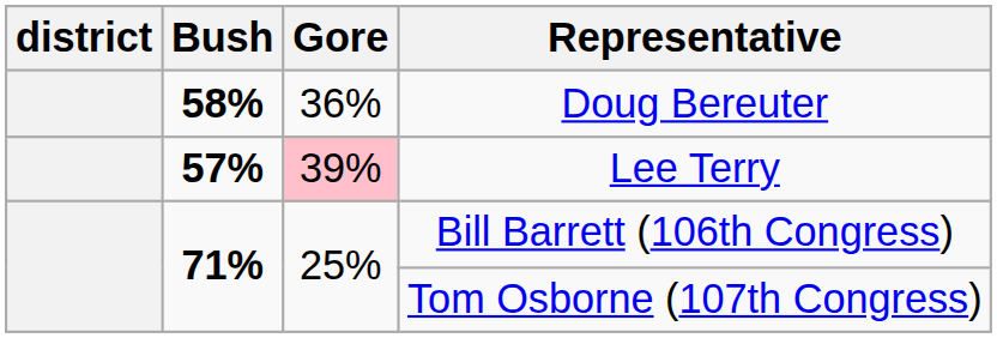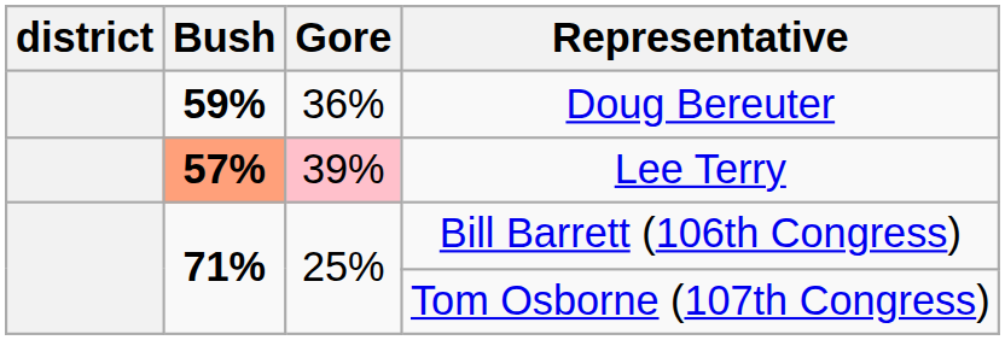 <table class=wikitable>
 <tr>
 <th>district</th>
 <th>Bush</th>
 <th>Gore</th>
 <th>Representative</th>
 </tr>
 <tr align=center>
 <th></th>
-<td><strong>58%</strong></td>
+<td><strong>59%</strong></td>
 <td>36%</td>
 <td><a href='#'>Doug Bereuter</a></td>
 </tr>
 <tr align=center>
 <th></th>
-<td><strong>57%</strong></td>
+<td style="background: lightsalmon;"><strong>57%</strong></td>
 <td style="background: pink;">39%</td>
 <td><a href='#'>Lee Terry</a></td>
 </tr>
 <tr align=center>
 <th rowspan=2 ></th>
 <td rowspan=2><strong>71%</strong></td>
 <td rowspan=2>25%</td>
 <td><a href='#'>Bill Barrett</a> (<a href='#'>106th Congress</a>)</td>
 </tr>
 <tr align=center>
 <td><a href='#'>Tom Osborne</a> (<a href='#'>107th Congress</a>)</td>
 </tr>
 </table>
